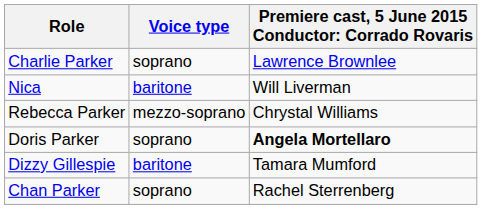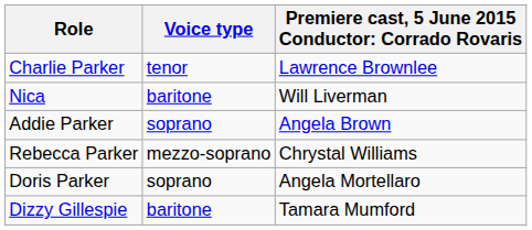 <table class="wikitable">
 <tr>
 <th>Role</th>
 <th><a href='#'>Voice type</a></th>
 <th>Premiere cast, 5 June 2015<br>Conductor: Corrado Rovaris</th>
 </tr>
 <tr>
 <td><a href='#'>Charlie Parker</a></td>
-<td>soprano</td>
+<td><a href='#'>tenor</a></td>
 <td><a href='#'>Lawrence Brownlee</a></td>
 </tr>
 <tr>
 <td><a href='#'>Nica</a></td>
 <td><a href='#'>baritone</a></td>
 <td>Will Liverman</td>
+</tr>
+<tr>
+<td>Addie Parker</td>
+<td><a href='#'>soprano</a></td>
+<td><a href='#'>Angela Brown</a></td>
 </tr>
 <tr>
 <td>Rebecca Parker</td>
 <td>mezzo-soprano</td>
 <td>Chrystal Williams</td>
 </tr>
 <tr>
 <td>Doris Parker</td>
 <td>soprano</td>
-<td><strong>Angela Mortellaro</strong></td>
+<td>Angela Mortellaro</td>
 </tr>
 <tr>
 <td><a href='#'>Dizzy Gillespie</a></td>
 <td><a href='#'>baritone</a></td>
 <td>Tamara Mumford</td>
 </tr>
-<tr>
-<td><a href='#'>Chan Parker</a></td>
-<td>soprano</td>
-<td>Rachel Sterrenberg</td>
-</tr>
 </table>
